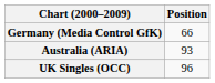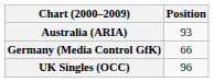 <table class="wikitable sortable plainrowheaders" style="text-align:center">
 <tr>
 <th scope="col">Chart (2000–2009)</th>
 <th scope="col">Position</th>
 </tr>
 <tr>
+<th scope="row">Australia (ARIA)</th>
+<td>93</td>
+</tr>
+<tr>
 <th scope="row">Germany (Media Control GfK)</th>
 <td>66</td>
-</tr>
-<tr>
-<th scope="row">Australia (ARIA)</th>
-<td>93</td>
 </tr>
 <tr>
 <th scope="row">UK Singles (OCC)</th>
 <td>96</td>
 </tr>
 </table>
